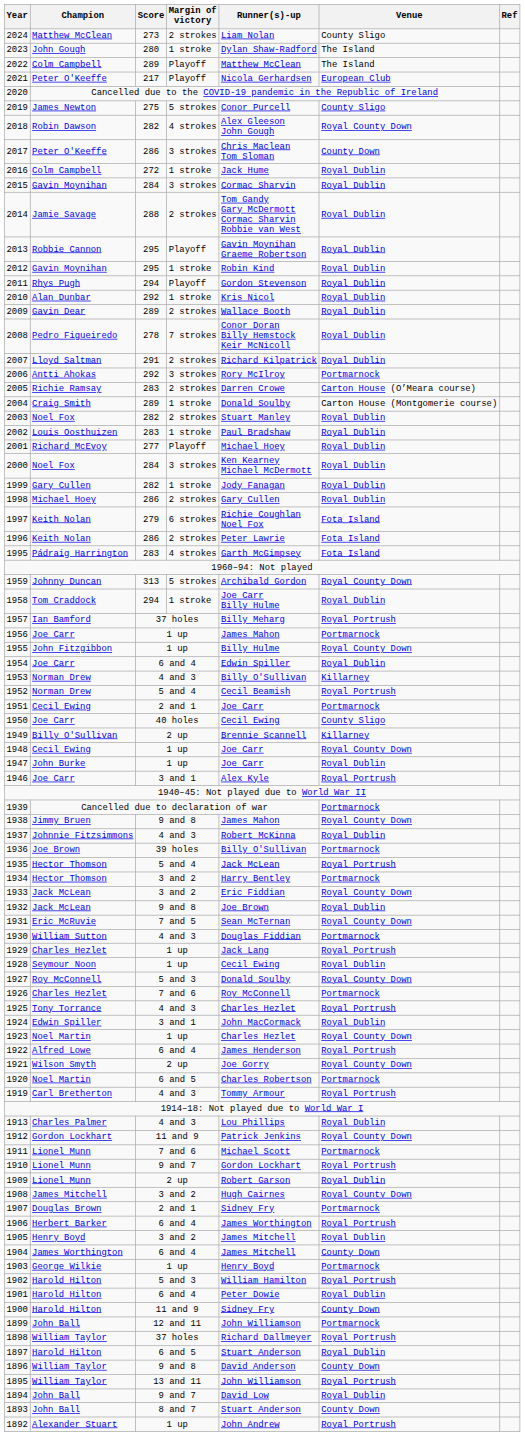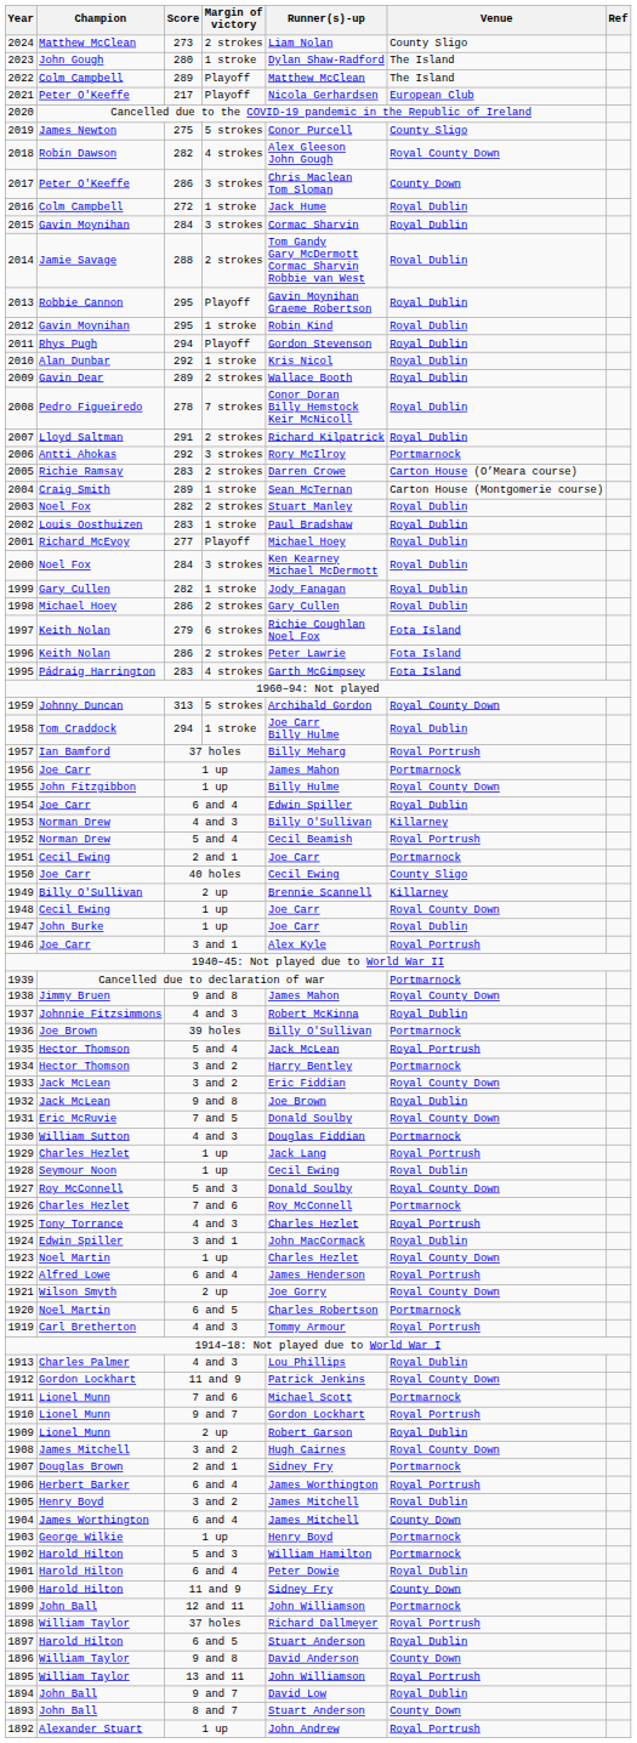 <table class="wikitable" style="font-size: 95%;">
 <tr>
 <th>Year</th>
 <th>Champion</th>
 <th>Score</th>
 <th>Margin of<br>victory</th>
 <th>Runner(s)-up</th>
 <th>Venue</th>
 <th>Ref</th>
 </tr>
 <tr>
 <td>2024</td>
 <td> <a href='#'>Matthew McClean</a></td>
 <td align=center>273</td>
 <td>2 strokes</td>
 <td> <a href='#'>Liam Nolan</a></td>
 <td>County Sligo</td>
 <td></td>
 </tr>
 <tr>
 <td>2023</td>
 <td> <a href='#'>John Gough</a></td>
 <td align=center>280</td>
 <td>1 stroke</td>
 <td> <a href='#'>Dylan Shaw-Radford</a></td>
 <td>The Island</td>
 <td></td>
 </tr>
 <tr>
 <td>2022</td>
 <td> <a href='#'>Colm Campbell</a></td>
 <td align=center>289</td>
 <td>Playoff</td>
 <td> <a href='#'>Matthew McClean</a></td>
 <td>The Island</td>
 <td></td>
 </tr>
 <tr>
 <td>2021</td>
 <td> <a href='#'>Peter O'Keeffe</a></td>
 <td align=center>217</td>
 <td>Playoff</td>
 <td> <a href='#'>Nicola Gerhardsen</a></td>
 <td><a href='#'>European Club</a></td>
 <td></td>
 </tr>
 <tr>
 <td>2020</td>
 <td colspan="5" align="center">Cancelled due to the <a href='#'>COVID-19 pandemic in the Republic of Ireland</a></td>
 <td></td>
 </tr>
 <tr>
 <td>2019</td>
 <td> <a href='#'>James Newton</a></td>
 <td align=center>275</td>
 <td>5 strokes</td>
 <td> <a href='#'>Conor Purcell</a></td>
 <td><a href='#'>County Sligo</a></td>
 <td></td>
 </tr>
 <tr>
 <td>2018</td>
 <td> <a href='#'>Robin Dawson</a></td>
 <td align=center>282</td>
 <td>4 strokes</td>
 <td> <a href='#'>Alex Gleeson</a><br> <a href='#'>John Gough</a></td>
 <td><a href='#'>Royal County Down</a></td>
 <td></td>
 </tr>
 <tr>
 <td>2017</td>
 <td> <a href='#'>Peter O'Keeffe</a></td>
 <td align=center>286</td>
 <td>3 strokes</td>
 <td> <a href='#'>Chris Maclean</a><br> <a href='#'>Tom Sloman</a></td>
 <td><a href='#'>County Down</a></td>
 <td></td>
 </tr>
 <tr>
 <td>2016</td>
 <td> <a href='#'>Colm Campbell</a></td>
 <td align=center>272</td>
 <td>1 stroke</td>
 <td> <a href='#'>Jack Hume</a></td>
 <td><a href='#'>Royal Dublin</a></td>
 <td></td>
 </tr>
 <tr>
 <td>2015</td>
 <td> <a href='#'>Gavin Moynihan</a></td>
 <td align=center>284</td>
 <td>3 strokes</td>
 <td> <a href='#'>Cormac Sharvin</a></td>
 <td><a href='#'>Royal Dublin</a></td>
 <td></td>
 </tr>
 <tr>
 <td>2014</td>
 <td> <a href='#'>Jamie Savage</a></td>
 <td align=center>288</td>
 <td>2 strokes</td>
 <td> <a href='#'>Tom Gandy</a><br> <a href='#'>Gary McDermott</a><br> <a href='#'>Cormac Sharvin</a><br> <a href='#'>Robbie van West</a></td>
 <td><a href='#'>Royal Dublin</a></td>
 <td></td>
 </tr>
 <tr>
 <td>2013</td>
 <td> <a href='#'>Robbie Cannon</a></td>
 <td align=center>295</td>
 <td>Playoff</td>
 <td> <a href='#'>Gavin Moynihan</a><br> <a href='#'>Graeme Robertson</a></td>
 <td><a href='#'>Royal Dublin</a></td>
 <td></td>
 </tr>
 <tr>
 <td>2012</td>
 <td> <a href='#'>Gavin Moynihan</a></td>
 <td align=center>295</td>
 <td>1 stroke</td>
 <td> <a href='#'>Robin Kind</a></td>
 <td><a href='#'>Royal Dublin</a></td>
 <td></td>
 </tr>
 <tr>
 <td>2011</td>
 <td> <a href='#'>Rhys Pugh</a></td>
 <td align=center>294</td>
 <td>Playoff</td>
 <td> <a href='#'>Gordon Stevenson</a></td>
 <td><a href='#'>Royal Dublin</a></td>
 <td></td>
 </tr>
 <tr>
 <td>2010</td>
 <td> <a href='#'>Alan Dunbar</a></td>
 <td align=center>292</td>
 <td>1 stroke</td>
 <td> <a href='#'>Kris Nicol</a></td>
 <td><a href='#'>Royal Dublin</a></td>
 <td></td>
 </tr>
 <tr>
 <td>2009</td>
 <td> <a href='#'>Gavin Dear</a></td>
 <td align=center>289</td>
 <td>2 strokes</td>
 <td> <a href='#'>Wallace Booth</a></td>
 <td><a href='#'>Royal Dublin</a></td>
 <td></td>
 </tr>
 <tr>
 <td>2008</td>
 <td> <a href='#'>Pedro Figueiredo</a></td>
 <td align=center>278</td>
 <td>7 strokes</td>
 <td> <a href='#'>Conor Doran</a><br> <a href='#'>Billy Hemstock</a><br> <a href='#'>Keir McNicoll</a></td>
 <td><a href='#'>Royal Dublin</a></td>
 <td></td>
 </tr>
 <tr>
 <td>2007</td>
 <td> <a href='#'>Lloyd Saltman</a></td>
 <td align=center>291</td>
 <td>2 strokes</td>
 <td> <a href='#'>Richard Kilpatrick</a></td>
 <td><a href='#'>Royal Dublin</a></td>
 <td></td>
 </tr>
 <tr>
 <td>2006</td>
 <td> <a href='#'>Antti Ahokas</a></td>
 <td align=center>292</td>
 <td>3 strokes</td>
 <td> <a href='#'>Rory McIlroy</a></td>
 <td><a href='#'>Portmarnock</a></td>
 <td></td>
 </tr>
 <tr>
 <td>2005</td>
 <td> <a href='#'>Richie Ramsay</a></td>
 <td align=center>283</td>
 <td>2 strokes</td>
 <td> <a href='#'>Darren Crowe</a></td>
 <td><a href='#'>Carton House</a> (O’Meara course)</td>
 <td></td>
 </tr>
 <tr>
 <td>2004</td>
 <td> <a href='#'>Craig Smith</a></td>
 <td align=center>289</td>
 <td>1 stroke</td>
-<td> <a href='#'>Donald Soulby</a></td>
+<td> <a href='#'>Sean McTernan</a></td>
 <td>Carton House (Montgomerie course)</td>
 <td></td>
 </tr>
 <tr>
 <td>2003</td>
 <td> <a href='#'>Noel Fox</a></td>
 <td align=center>282</td>
 <td>2 strokes</td>
 <td> <a href='#'>Stuart Manley</a></td>
 <td><a href='#'>Royal Dublin</a></td>
 <td></td>
 </tr>
 <tr>
 <td>2002</td>
 <td> <a href='#'>Louis Oosthuizen</a></td>
 <td align=center>283</td>
 <td>1 stroke</td>
 <td> <a href='#'>Paul Bradshaw</a></td>
 <td><a href='#'>Royal Dublin</a></td>
 <td></td>
 </tr>
 <tr>
 <td>2001</td>
 <td> <a href='#'>Richard McEvoy</a></td>
 <td align=center>277</td>
 <td>Playoff</td>
 <td> <a href='#'>Michael Hoey</a></td>
 <td><a href='#'>Royal Dublin</a></td>
 <td></td>
 </tr>
 <tr>
 <td>2000</td>
 <td> <a href='#'>Noel Fox</a></td>
 <td align=center>284</td>
 <td>3 strokes</td>
 <td> <a href='#'>Ken Kearney</a><br> <a href='#'>Michael McDermott</a></td>
 <td><a href='#'>Royal Dublin</a></td>
 <td></td>
 </tr>
 <tr>
 <td>1999</td>
 <td> <a href='#'>Gary Cullen</a></td>
 <td align=center>282</td>
 <td>1 stroke</td>
 <td> <a href='#'>Jody Fanagan</a></td>
 <td><a href='#'>Royal Dublin</a></td>
 <td></td>
 </tr>
 <tr>
 <td>1998</td>
 <td> <a href='#'>Michael Hoey</a></td>
 <td align=center>286</td>
 <td>2 strokes</td>
 <td> <a href='#'>Gary Cullen</a></td>
 <td><a href='#'>Royal Dublin</a></td>
 <td></td>
 </tr>
 <tr>
 <td>1997</td>
 <td> <a href='#'>Keith Nolan</a></td>
 <td align=center>279</td>
 <td>6 strokes</td>
 <td> <a href='#'>Richie Coughlan</a><br> <a href='#'>Noel Fox</a></td>
 <td><a href='#'>Fota Island</a></td>
 <td></td>
 </tr>
 <tr>
 <td>1996</td>
 <td> <a href='#'>Keith Nolan</a></td>
 <td align=center>286</td>
 <td>2 strokes</td>
 <td> <a href='#'>Peter Lawrie</a></td>
 <td><a href='#'>Fota Island</a></td>
 <td></td>
 </tr>
 <tr>
 <td>1995</td>
 <td> <a href='#'>Pádraig Harrington</a></td>
 <td align=center>283</td>
 <td>4 strokes</td>
 <td> <a href='#'>Garth McGimpsey</a></td>
 <td><a href='#'>Fota Island</a></td>
 <td></td>
 </tr>
 <tr>
 <td colspan="7" align="center">1960–94: Not played</td>
 </tr>
 <tr>
 <td>1959</td>
 <td> <a href='#'>Johnny Duncan</a></td>
 <td align=center>313</td>
 <td>5 strokes</td>
 <td> <a href='#'>Archibald Gordon</a></td>
 <td><a href='#'>Royal County Down</a></td>
 <td></td>
 </tr>
 <tr>
 <td>1958</td>
 <td> <a href='#'>Tom Craddock</a></td>
 <td align=center>294</td>
 <td>1 stroke</td>
 <td> <a href='#'>Joe Carr</a><br> <a href='#'>Billy Hulme</a></td>
 <td><a href='#'>Royal Dublin</a></td>
 <td></td>
 </tr>
 <tr>
 <td>1957</td>
 <td> <a href='#'>Ian Bamford</a></td>
 <td colspan=2 align=center>37 holes</td>
 <td> <a href='#'>Billy Meharg</a></td>
 <td><a href='#'>Royal Portrush</a></td>
 <td></td>
 </tr>
 <tr>
 <td>1956</td>
 <td> <a href='#'>Joe Carr</a></td>
 <td colspan=2 align=center>1 up</td>
 <td> <a href='#'>James Mahon</a></td>
 <td><a href='#'>Portmarnock</a></td>
 <td></td>
 </tr>
 <tr>
 <td>1955</td>
 <td> <a href='#'>John Fitzgibbon</a></td>
 <td colspan=2 align=center>1 up</td>
 <td> <a href='#'>Billy Hulme</a></td>
 <td><a href='#'>Royal County Down</a></td>
 <td></td>
 </tr>
 <tr>
 <td>1954</td>
 <td> <a href='#'>Joe Carr</a></td>
 <td colspan=2 align=center>6 and 4</td>
 <td> <a href='#'>Edwin Spiller</a></td>
 <td><a href='#'>Royal Dublin</a></td>
 <td></td>
 </tr>
 <tr>
 <td>1953</td>
 <td> <a href='#'>Norman Drew</a></td>
 <td colspan=2 align=center>4 and 3</td>
 <td> <a href='#'>Billy O'Sullivan</a></td>
 <td><a href='#'>Killarney</a></td>
 <td></td>
 </tr>
 <tr>
 <td>1952</td>
 <td> <a href='#'>Norman Drew</a></td>
 <td colspan=2 align=center>5 and 4</td>
 <td> <a href='#'>Cecil Beamish</a></td>
 <td><a href='#'>Royal Portrush</a></td>
 <td></td>
 </tr>
 <tr>
 <td>1951</td>
 <td> <a href='#'>Cecil Ewing</a></td>
 <td colspan=2 align=center>2 and 1</td>
 <td> <a href='#'>Joe Carr</a></td>
 <td><a href='#'>Portmarnock</a></td>
 <td></td>
 </tr>
 <tr>
 <td>1950</td>
 <td> <a href='#'>Joe Carr</a></td>
 <td colspan=2 align=center>40 holes</td>
 <td> <a href='#'>Cecil Ewing</a></td>
 <td><a href='#'>County Sligo</a></td>
 <td></td>
 </tr>
 <tr>
 <td>1949</td>
 <td> <a href='#'>Billy O'Sullivan</a></td>
 <td colspan=2 align=center>2 up</td>
 <td> <a href='#'>Brennie Scannell</a></td>
 <td><a href='#'>Killarney</a></td>
 <td></td>
 </tr>
 <tr>
 <td>1948</td>
 <td> <a href='#'>Cecil Ewing</a></td>
 <td colspan=2 align=center>1 up</td>
 <td> <a href='#'>Joe Carr</a></td>
 <td><a href='#'>Royal County Down</a></td>
 <td></td>
 </tr>
 <tr>
 <td>1947</td>
 <td> <a href='#'>John Burke</a></td>
 <td colspan=2 align=center>1 up</td>
 <td> <a href='#'>Joe Carr</a></td>
 <td><a href='#'>Royal Dublin</a></td>
 <td></td>
 </tr>
 <tr>
 <td>1946</td>
 <td> <a href='#'>Joe Carr</a></td>
 <td colspan=2 align=center>3 and 1</td>
 <td> <a href='#'>Alex Kyle</a></td>
 <td><a href='#'>Royal Portrush</a></td>
 <td></td>
 </tr>
 <tr>
 <td colspan="7" align="center">1940–45: Not played due to <a href='#'>World War II</a></td>
 </tr>
 <tr>
 <td>1939</td>
 <td colspan="4" align="center">Cancelled due to declaration of war</td>
 <td><a href='#'>Portmarnock</a></td>
 <td></td>
 </tr>
 <tr>
 <td>1938</td>
 <td> <a href='#'>Jimmy Bruen</a></td>
 <td colspan=2 align=center>9 and 8</td>
 <td> <a href='#'>James Mahon</a></td>
 <td><a href='#'>Royal County Down</a></td>
 <td></td>
 </tr>
 <tr>
 <td>1937</td>
 <td> <a href='#'>Johnnie Fitzsimmons</a></td>
 <td colspan=2 align=center>4 and 3</td>
 <td> <a href='#'>Robert McKinna</a></td>
 <td><a href='#'>Royal Dublin</a></td>
 <td></td>
 </tr>
 <tr>
 <td>1936</td>
 <td> <a href='#'>Joe Brown</a></td>
 <td colspan=2 align=center>39 holes</td>
 <td> <a href='#'>Billy O'Sullivan</a></td>
 <td><a href='#'>Portmarnock</a></td>
 <td></td>
 </tr>
 <tr>
 <td>1935</td>
 <td> <a href='#'>Hector Thomson</a></td>
 <td colspan=2 align=center>5 and 4</td>
 <td> <a href='#'>Jack McLean</a></td>
 <td><a href='#'>Royal Portrush</a></td>
 <td></td>
 </tr>
 <tr>
 <td>1934</td>
 <td> <a href='#'>Hector Thomson</a></td>
 <td colspan=2 align=center>3 and 2</td>
 <td> <a href='#'>Harry Bentley</a></td>
 <td><a href='#'>Portmarnock</a></td>
 <td></td>
 </tr>
 <tr>
 <td>1933</td>
 <td> <a href='#'>Jack McLean</a></td>
 <td colspan=2 align=center>3 and 2</td>
 <td> <a href='#'>Eric Fiddian</a></td>
 <td><a href='#'>Royal County Down</a></td>
 <td></td>
 </tr>
 <tr>
 <td>1932</td>
 <td> <a href='#'>Jack McLean</a></td>
 <td colspan=2 align=center>9 and 8</td>
 <td> <a href='#'>Joe Brown</a></td>
 <td><a href='#'>Royal Dublin</a></td>
 <td></td>
 </tr>
 <tr>
 <td>1931</td>
 <td> <a href='#'>Eric McRuvie</a></td>
 <td colspan=2 align=center>7 and 5</td>
-<td> <a href='#'>Sean McTernan</a></td>
+<td> <a href='#'>Donald Soulby</a></td>
 <td><a href='#'>Royal County Down</a></td>
 <td></td>
 </tr>
 <tr>
 <td>1930</td>
 <td> <a href='#'>William Sutton</a></td>
 <td colspan=2 align=center>4 and 3</td>
 <td> <a href='#'>Douglas Fiddian</a></td>
 <td><a href='#'>Portmarnock</a></td>
 <td></td>
 </tr>
 <tr>
 <td>1929</td>
 <td> <a href='#'>Charles Hezlet</a></td>
 <td colspan=2 align=center>1 up</td>
 <td> <a href='#'>Jack Lang</a></td>
 <td><a href='#'>Royal Portrush</a></td>
 <td></td>
 </tr>
 <tr>
 <td>1928</td>
 <td> <a href='#'>Seymour Noon</a></td>
 <td colspan=2 align=center>1 up</td>
 <td> <a href='#'>Cecil Ewing</a></td>
 <td><a href='#'>Royal Dublin</a></td>
 <td></td>
 </tr>
 <tr>
 <td>1927</td>
 <td> <a href='#'>Roy McConnell</a></td>
 <td colspan=2 align=center>5 and 3</td>
 <td> <a href='#'>Donald Soulby</a></td>
 <td><a href='#'>Royal County Down</a></td>
 <td></td>
 </tr>
 <tr>
 <td>1926</td>
 <td> <a href='#'>Charles Hezlet</a></td>
 <td colspan=2 align=center>7 and 6</td>
 <td> <a href='#'>Roy McConnell</a></td>
 <td><a href='#'>Portmarnock</a></td>
 <td></td>
 </tr>
 <tr>
 <td>1925</td>
 <td> <a href='#'>Tony Torrance</a></td>
 <td colspan=2 align=center>4 and 3</td>
 <td> <a href='#'>Charles Hezlet</a></td>
 <td><a href='#'>Royal Portrush</a></td>
 <td></td>
 </tr>
 <tr>
 <td>1924</td>
 <td> <a href='#'>Edwin Spiller</a></td>
 <td colspan=2 align=center>3 and 1</td>
 <td> <a href='#'>John MacCormack</a></td>
 <td><a href='#'>Royal Dublin</a></td>
 <td></td>
 </tr>
 <tr>
 <td>1923</td>
 <td> <a href='#'>Noel Martin</a></td>
 <td colspan=2 align=center>1 up</td>
 <td> <a href='#'>Charles Hezlet</a></td>
 <td><a href='#'>Royal County Down</a></td>
 <td></td>
 </tr>
 <tr>
 <td>1922</td>
 <td> <a href='#'>Alfred Lowe</a></td>
 <td colspan=2 align=center>6 and 4</td>
 <td> <a href='#'>James Henderson</a></td>
 <td><a href='#'>Royal Portrush</a></td>
 <td></td>
 </tr>
 <tr>
 <td>1921</td>
 <td> <a href='#'>Wilson Smyth</a></td>
 <td colspan=2 align=center>2 up</td>
 <td> <a href='#'>Joe Gorry</a></td>
 <td><a href='#'>Royal County Down</a></td>
 <td></td>
 </tr>
 <tr>
 <td>1920</td>
 <td> <a href='#'>Noel Martin</a></td>
 <td colspan=2 align=center>6 and 5</td>
 <td> <a href='#'>Charles Robertson</a></td>
 <td><a href='#'>Portmarnock</a></td>
 <td></td>
 </tr>
 <tr>
 <td>1919</td>
 <td> <a href='#'>Carl Bretherton</a></td>
 <td colspan=2 align=center>4 and 3</td>
 <td> <a href='#'>Tommy Armour</a></td>
 <td><a href='#'>Royal Portrush</a></td>
 <td></td>
 </tr>
 <tr>
 <td colspan="7" align="center">1914–18: Not played due to <a href='#'>World War I</a></td>
 </tr>
 <tr>
 <td>1913</td>
 <td> <a href='#'>Charles Palmer</a></td>
 <td colspan=2 align=center>4 and 3</td>
 <td> <a href='#'>Lou Phillips</a></td>
 <td><a href='#'>Royal Dublin</a></td>
 <td></td>
 </tr>
 <tr>
 <td>1912</td>
 <td> <a href='#'>Gordon Lockhart</a></td>
 <td colspan=2 align=center>11 and 9</td>
 <td> <a href='#'>Patrick Jenkins</a></td>
 <td><a href='#'>Royal County Down</a></td>
 <td></td>
 </tr>
 <tr>
 <td>1911</td>
 <td> <a href='#'>Lionel Munn</a></td>
 <td colspan=2 align=center>7 and 6</td>
 <td> <a href='#'>Michael Scott</a></td>
 <td><a href='#'>Portmarnock</a></td>
 <td></td>
 </tr>
 <tr>
 <td>1910</td>
 <td> <a href='#'>Lionel Munn</a></td>
 <td colspan=2 align=center>9 and 7</td>
 <td> <a href='#'>Gordon Lockhart</a></td>
 <td><a href='#'>Royal Portrush</a></td>
 <td></td>
 </tr>
 <tr>
 <td>1909</td>
 <td> <a href='#'>Lionel Munn</a></td>
 <td colspan=2 align=center>2 up</td>
 <td> <a href='#'>Robert Garson</a></td>
 <td><a href='#'>Royal Dublin</a></td>
 <td></td>
 </tr>
 <tr>
 <td>1908</td>
 <td> <a href='#'>James Mitchell</a></td>
 <td colspan=2 align=center>3 and 2</td>
 <td> <a href='#'>Hugh Cairnes</a></td>
 <td><a href='#'>Royal County Down</a></td>
 <td></td>
 </tr>
 <tr>
 <td>1907</td>
 <td> <a href='#'>Douglas Brown</a></td>
 <td colspan=2 align=center>2 and 1</td>
 <td> <a href='#'>Sidney Fry</a></td>
 <td><a href='#'>Portmarnock</a></td>
 <td></td>
 </tr>
 <tr>
 <td>1906</td>
 <td> <a href='#'>Herbert Barker</a></td>
 <td colspan=2 align=center>6 and 4</td>
 <td> <a href='#'>James Worthington</a></td>
 <td><a href='#'>Royal Portrush</a></td>
 <td></td>
 </tr>
 <tr>
 <td>1905</td>
 <td> <a href='#'>Henry Boyd</a></td>
 <td colspan=2 align=center>3 and 2</td>
 <td> <a href='#'>James Mitchell</a></td>
 <td><a href='#'>Royal Dublin</a></td>
 <td></td>
 </tr>
 <tr>
 <td>1904</td>
 <td> <a href='#'>James Worthington</a></td>
 <td colspan=2 align=center>6 and 4</td>
 <td> <a href='#'>James Mitchell</a></td>
 <td><a href='#'>County Down</a></td>
 <td></td>
 </tr>
 <tr>
 <td>1903</td>
 <td> <a href='#'>George Wilkie</a></td>
 <td colspan=2 align=center>1 up</td>
 <td> <a href='#'>Henry Boyd</a></td>
 <td><a href='#'>Portmarnock</a></td>
 <td></td>
 </tr>
 <tr>
 <td>1902</td>
 <td> <a href='#'>Harold Hilton</a></td>
 <td colspan=2 align=center>5 and 3</td>
 <td> <a href='#'>William Hamilton</a></td>
-<td><a href='#'>Royal Portrush</a></td>
+<td><a href='#'>Portmarnock</a></td>
 <td></td>
 </tr>
 <tr>
 <td>1901</td>
 <td> <a href='#'>Harold Hilton</a></td>
 <td colspan=2 align=center>6 and 4</td>
 <td> <a href='#'>Peter Dowie</a></td>
 <td><a href='#'>Royal Dublin</a></td>
 <td></td>
 </tr>
 <tr>
 <td>1900</td>
 <td> <a href='#'>Harold Hilton</a></td>
 <td colspan=2 align=center>11 and 9</td>
 <td> <a href='#'>Sidney Fry</a></td>
 <td><a href='#'>County Down</a></td>
 <td></td>
 </tr>
 <tr>
 <td>1899</td>
 <td> <a href='#'>John Ball</a></td>
 <td colspan=2 align=center>12 and 11</td>
 <td> <a href='#'>John Williamson</a></td>
 <td><a href='#'>Portmarnock</a></td>
 <td></td>
 </tr>
 <tr>
 <td>1898</td>
 <td> <a href='#'>William Taylor</a></td>
 <td colspan=2 align=center>37 holes</td>
 <td> <a href='#'>Richard Dallmeyer</a></td>
 <td><a href='#'>Royal Portrush</a></td>
 <td></td>
 </tr>
 <tr>
 <td>1897</td>
 <td> <a href='#'>Harold Hilton</a></td>
 <td colspan=2 align=center>6 and 5</td>
 <td> <a href='#'>Stuart Anderson</a></td>
 <td><a href='#'>Royal Dublin</a></td>
 <td></td>
 </tr>
 <tr>
 <td>1896</td>
 <td> <a href='#'>William Taylor</a></td>
 <td colspan=2 align=center>9 and 8</td>
 <td> <a href='#'>David Anderson</a></td>
 <td><a href='#'>County Down</a></td>
 <td></td>
 </tr>
 <tr>
 <td>1895</td>
 <td> <a href='#'>William Taylor</a></td>
 <td colspan=2 align=center>13 and 11</td>
 <td> <a href='#'>John Williamson</a></td>
 <td><a href='#'>Royal Portrush</a></td>
 <td></td>
 </tr>
 <tr>
 <td>1894</td>
 <td> <a href='#'>John Ball</a></td>
 <td colspan=2 align=center>9 and 7</td>
 <td> <a href='#'>David Low</a></td>
 <td><a href='#'>Royal Dublin</a></td>
 <td></td>
 </tr>
 <tr>
 <td>1893</td>
 <td> <a href='#'>John Ball</a></td>
 <td colspan=2 align=center>8 and 7</td>
 <td> <a href='#'>Stuart Anderson</a></td>
 <td><a href='#'>County Down</a></td>
 <td></td>
 </tr>
 <tr>
 <td>1892</td>
 <td> <a href='#'>Alexander Stuart</a></td>
 <td colspan=2 align=center>1 up</td>
 <td> <a href='#'>John Andrew</a></td>
 <td><a href='#'>Royal Portrush</a></td>
 <td></td>
 </tr>
 </table>
